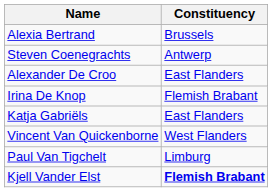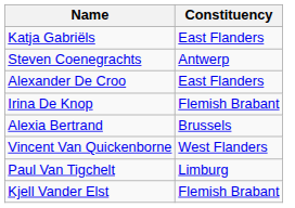 <table class="wikitable sortable">
 <tr>
 <th>Name</th>
 <th>Constituency</th>
 </tr>
 <tr>
-<td><a href='#'>Alexia Bertrand</a></td>
-<td><a href='#'>Brussels</a></td>
+<td><a href='#'>Katja Gabriëls</a></td>
+<td><a href='#'>East Flanders</a></td>
 </tr>
 <tr>
 <td><a href='#'>Steven Coenegrachts</a></td>
 <td><a href='#'>Antwerp</a></td>
 </tr>
 <tr>
 <td><a href='#'>Alexander De Croo</a></td>
 <td><a href='#'>East Flanders</a></td>
 </tr>
 <tr>
 <td><a href='#'>Irina De Knop</a></td>
 <td><a href='#'>Flemish Brabant</a></td>
 </tr>
 <tr>
-<td><a href='#'>Katja Gabriëls</a></td>
-<td><a href='#'>East Flanders</a></td>
+<td><a href='#'>Alexia Bertrand</a></td>
+<td><a href='#'>Brussels</a></td>
 </tr>
 <tr>
 <td><a href='#'>Vincent Van Quickenborne</a></td>
 <td><a href='#'>West Flanders</a></td>
 </tr>
 <tr>
 <td><a href='#'>Paul Van Tigchelt</a></td>
 <td><a href='#'>Limburg</a></td>
 </tr>
 <tr>
 <td><a href='#'>Kjell Vander Elst</a></td>
-<td><strong><a href='#'>Flemish Brabant</a></strong></td>
+<td><a href='#'>Flemish Brabant</a></td>
 </tr>
 </table>
